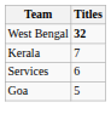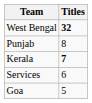 <table class="wikitable">
 <tr>
 <th><strong>Team</strong></th>
 <th><strong>Titles</strong></th>
 </tr>
 <tr>
 <td>West Bengal</td>
 <td><strong>32</strong></td>
 </tr>
 <tr>
+<td>Punjab</td>
+<td>8</td>
+</tr>
+<tr>
 <td>Kerala</td>
-<td>7</td>
+<td><strong>7</strong></td>
 </tr>
 <tr>
 <td>Services</td>
 <td>6</td>
 </tr>
 <tr>
 <td>Goa</td>
 <td>5</td>
 </tr>
 </table>
